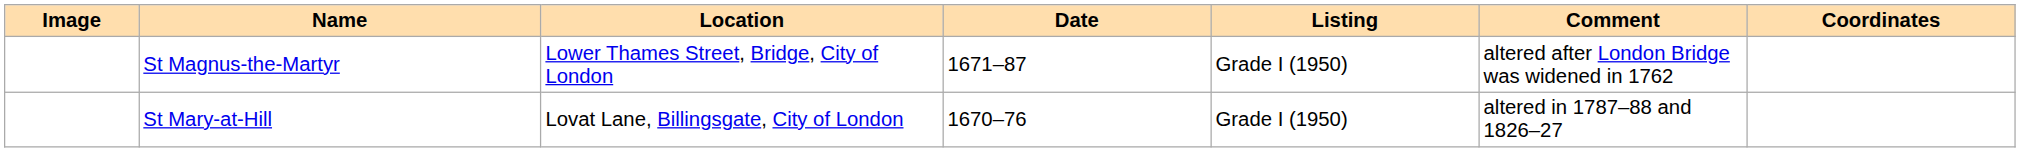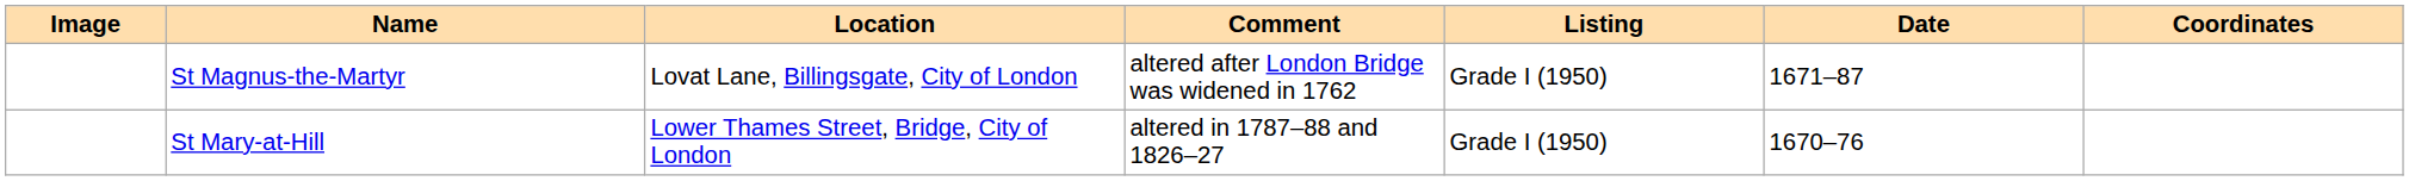 <table class="wikitable sortable" style="width:100%; background:#fff;">
 <tr>
 <th width="5%" align="left" style="background:#ffdead;" class="unsortable">Image</th>
 <th width="15%" align="left" style="background:#ffdead;">Name</th>
 <th width="15%" align="left" style="background:#ffdead;">Location</th>
+<th width="10%" align="left" style="background:#ffdead;">Comment</th>
+<th width="10%" align="left" style="background:#ffdead;">Listing</th>
 <th width="10%" align="left" style="background:#ffdead;">Date</th>
-<th width="10%" align="left" style="background:#ffdead;">Listing</th>
-<th width="10%" align="left" style="background:#ffdead;">Comment</th>
 <th width="10%" align="left" style="background:#ffdead;">Coordinates</th>
 </tr>
 <tr>
 <td></td>
 <td><a href='#'>St Magnus-the-Martyr</a></td>
-<td><a href='#'>Lower Thames Street</a>, <a href='#'>Bridge</a>, <a href='#'>City of London</a></td>
+<td>Lovat Lane, <a href='#'>Billingsgate</a>, <a href='#'>City of London</a></td>
+<td>altered after <a href='#'>London Bridge</a> was widened in 1762</td>
+<td>Grade I (1950)</td>
 <td>1671–87</td>
-<td>Grade I (1950)</td>
-<td>altered after <a href='#'>London Bridge</a> was widened in 1762</td>
 <td></td>
 </tr>
 <tr>
 <td></td>
 <td><a href='#'>St Mary-at-Hill</a></td>
-<td>Lovat Lane, <a href='#'>Billingsgate</a>, <a href='#'>City of London</a></td>
+<td><a href='#'>Lower Thames Street</a>, <a href='#'>Bridge</a>, <a href='#'>City of London</a></td>
+<td>altered in 1787–88 and 1826–27</td>
+<td>Grade I (1950)</td>
 <td>1670–76</td>
-<td>Grade I (1950)</td>
-<td>altered in 1787–88 and 1826–27</td>
 <td></td>
 </tr>
 </table>
